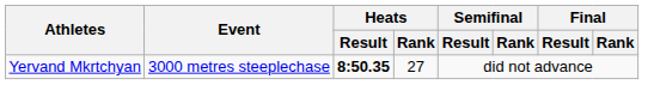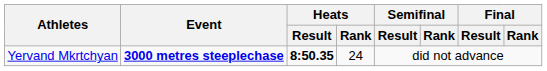 <table class="wikitable" border="1" style="font-size:90%">
 <tr>
 <th rowspan="2">Athletes</th>
 <th rowspan="2">Event</th>
 <th colspan="2">Heats</th>
 <th colspan="2">Semifinal</th>
 <th colspan="2">Final</th>
 </tr>
 <tr>
 <th>Result</th>
 <th>Rank</th>
 <th>Result</th>
 <th>Rank</th>
 <th>Result</th>
 <th>Rank</th>
 </tr>
 <tr>
 <td><a href='#'>Yervand Mkrtchyan</a></td>
-<td><a href='#'>3000 metres steeplechase</a></td>
+<td><strong><a href='#'>3000 metres steeplechase</a></strong></td>
 <td align=center><strong>8:50.35</strong></td>
-<td align=center>27</td>
+<td align=center>24</td>
 <td align=center colspan=4>did not advance</td>
 </tr>
 </table>
